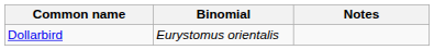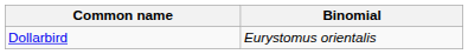 <table style="width:60%;" class="wikitable">
 <tr>
 <th width=35%>Common name</th>
 <th width=33%>Binomial</th>
-<th width=32%>Notes</th>
 </tr>
 <tr>
 <td><a href='#'>Dollarbird</a></td>
 <td><em>Eurystomus orientalis</em></td>
-<td></td>
 </tr>
 </table>
